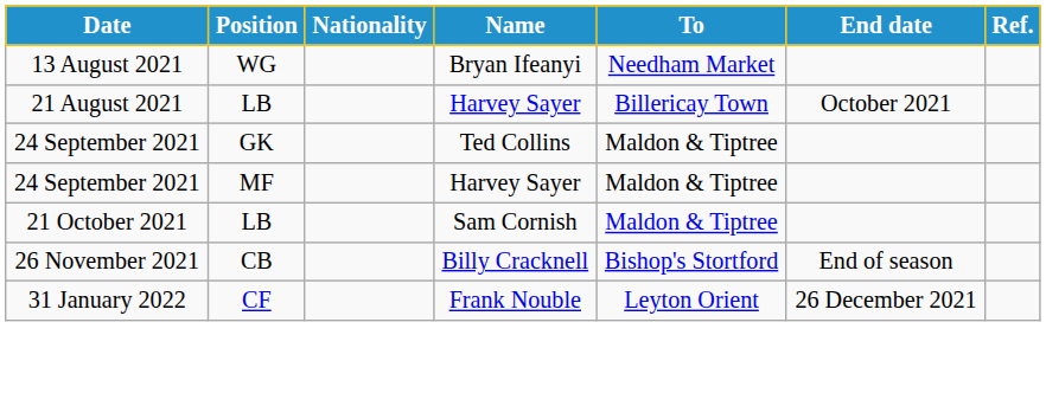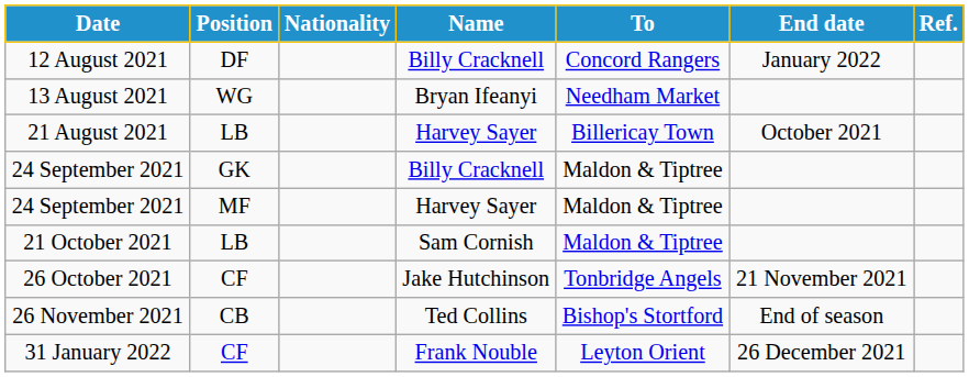 <table class="wikitable" style="text-align:center; font-size:90%; width:100%;">
 <tr>
 <th style="background:#2191CC; color:white; border:1px solid #F7C408; text-align:center;">Date</th>
 <th style="background:#2191CC; color:white; border:1px solid #F7C408; text-align:center;">Position</th>
 <th style="background:#2191CC; color:white; border:1px solid #F7C408; text-align:center;">Nationality</th>
 <th style="background:#2191CC; color:white; border:1px solid #F7C408; text-align:center;">Name</th>
 <th style="background:#2191CC; color:white; border:1px solid #F7C408; text-align:center;">To</th>
 <th style="background:#2191CC; color:white; border:1px solid #F7C408; text-align:center;">End date</th>
 <th style="background:#2191CC; color:white; border:1px solid #F7C408; text-align:center;">Ref.</th>
+</tr>
+<tr>
+<td>12 August 2021</td>
+<td>DF</td>
+<td></td>
+<td><a href='#'>Billy Cracknell</a></td>
+<td> <a href='#'>Concord Rangers</a></td>
+<td>January 2022</td>
+<td></td>
 </tr>
 <tr>
 <td>13 August 2021</td>
 <td>WG</td>
 <td></td>
 <td>Bryan Ifeanyi</td>
 <td> <a href='#'>Needham Market</a></td>
 <td></td>
 <td></td>
 </tr>
 <tr>
 <td>21 August 2021</td>
 <td>LB</td>
 <td></td>
 <td><a href='#'>Harvey Sayer</a></td>
 <td> <a href='#'>Billericay Town</a></td>
 <td>October 2021</td>
 <td></td>
 </tr>
 <tr>
 <td>24 September 2021</td>
 <td>GK</td>
 <td></td>
-<td>Ted Collins</td>
+<td><a href='#'>Billy Cracknell</a></td>
 <td> Maldon & Tiptree</td>
 <td></td>
 <td></td>
 </tr>
 <tr>
 <td>24 September 2021</td>
 <td>MF</td>
 <td></td>
 <td>Harvey Sayer</td>
 <td> Maldon & Tiptree</td>
 <td></td>
 <td></td>
 </tr>
 <tr>
 <td>21 October 2021</td>
 <td>LB</td>
 <td></td>
 <td>Sam Cornish</td>
 <td> <a href='#'>Maldon & Tiptree</a></td>
 <td></td>
 <td></td>
 </tr>
 <tr>
+<td>26 October 2021</td>
+<td>CF</td>
+<td></td>
+<td>Jake Hutchinson</td>
+<td> <a href='#'>Tonbridge Angels</a></td>
+<td>21 November 2021</td>
+<td></td>
+</tr>
+<tr>
 <td>26 November 2021</td>
 <td>CB</td>
 <td></td>
-<td><a href='#'>Billy Cracknell</a></td>
+<td>Ted Collins</td>
 <td> <a href='#'>Bishop's Stortford</a></td>
 <td>End of season</td>
 <td></td>
 </tr>
 <tr>
 <td>31 January 2022</td>
 <td><a href='#'>CF</a></td>
 <td></td>
 <td><a href='#'>Frank Nouble</a></td>
 <td> <a href='#'>Leyton Orient</a></td>
 <td>26 December 2021</td>
 <td></td>
 </tr>
 </table>
